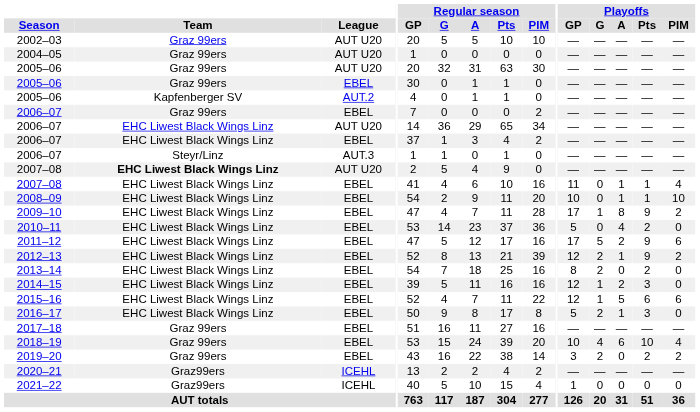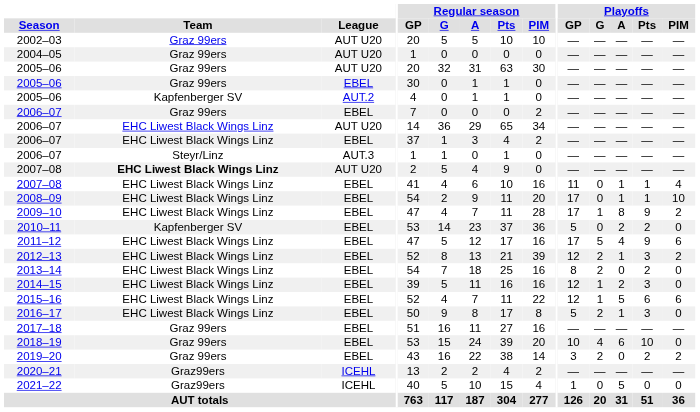 <table border="0" cellpadding="1" cellspacing="0" style="text-align:center; width:60em">
 <tr bgcolor="#e0e0e0">
 <th colspan="3" bgcolor="#ffffff"></th>
 <th rowspan="99" bgcolor="#ffffff"></th>
 <th colspan="5"><a href='#'>Regular season</a></th>
 <th rowspan="99" bgcolor="#ffffff"></th>
 <th colspan="5"><a href='#'>Playoffs</a></th>
 </tr>
 <tr bgcolor="#e0e0e0">
 <th><a href='#'>Season</a></th>
 <th>Team</th>
 <th>League</th>
 <th>GP</th>
 <th><a href='#'>G</a></th>
 <th><a href='#'>A</a></th>
 <th><a href='#'>Pts</a></th>
 <th><a href='#'>PIM</a></th>
 <th>GP</th>
 <th>G</th>
 <th>A</th>
 <th>Pts</th>
 <th>PIM</th>
 </tr>
 <tr>
 <td>2002–03</td>
 <td><a href='#'>Graz 99ers</a></td>
 <td>AUT U20</td>
 <td>20</td>
 <td>5</td>
 <td>5</td>
 <td>10</td>
 <td>10</td>
 <td>—</td>
 <td>—</td>
 <td>—</td>
 <td>—</td>
 <td>—</td>
 </tr>
 <tr bgcolor="#f0f0f0">
 <td>2004–05</td>
 <td>Graz 99ers</td>
 <td>AUT U20</td>
 <td>1</td>
 <td>0</td>
 <td>0</td>
 <td>0</td>
 <td>0</td>
 <td>—</td>
 <td>—</td>
 <td>—</td>
 <td>—</td>
 <td>—</td>
 </tr>
 <tr>
 <td>2005–06</td>
 <td>Graz 99ers</td>
 <td>AUT U20</td>
 <td>20</td>
 <td>32</td>
 <td>31</td>
 <td>63</td>
 <td>30</td>
 <td>—</td>
 <td>—</td>
 <td>—</td>
 <td>—</td>
 <td>—</td>
 </tr>
 <tr bgcolor="#f0f0f0">
 <td><a href='#'>2005–06</a></td>
 <td>Graz 99ers</td>
 <td><a href='#'>EBEL</a></td>
 <td>30</td>
 <td>0</td>
 <td>1</td>
 <td>1</td>
 <td>0</td>
 <td>—</td>
 <td>—</td>
 <td>—</td>
 <td>—</td>
 <td>—</td>
 </tr>
 <tr>
 <td>2005–06</td>
 <td>Kapfenberger SV</td>
 <td><a href='#'>AUT.2</a></td>
 <td>4</td>
 <td>0</td>
 <td>1</td>
 <td>1</td>
 <td>0</td>
 <td>—</td>
 <td>—</td>
 <td>—</td>
 <td>—</td>
 <td>—</td>
 </tr>
 <tr bgcolor="#f0f0f0">
 <td><a href='#'>2006–07</a></td>
 <td>Graz 99ers</td>
 <td>EBEL</td>
 <td>7</td>
 <td>0</td>
 <td>0</td>
 <td>0</td>
 <td>2</td>
 <td>—</td>
 <td>—</td>
 <td>—</td>
 <td>—</td>
 <td>—</td>
 </tr>
 <tr>
 <td>2006–07</td>
 <td><a href='#'>EHC Liwest Black Wings Linz</a></td>
 <td>AUT U20</td>
 <td>14</td>
 <td>36</td>
 <td>29</td>
 <td>65</td>
 <td>34</td>
 <td>—</td>
 <td>—</td>
 <td>—</td>
 <td>—</td>
 <td>—</td>
 </tr>
 <tr bgcolor="#f0f0f0">
 <td>2006–07</td>
 <td>EHC Liwest Black Wings Linz</td>
 <td>EBEL</td>
 <td>37</td>
 <td>1</td>
 <td>3</td>
 <td>4</td>
 <td>2</td>
 <td>—</td>
 <td>—</td>
 <td>—</td>
 <td>—</td>
 <td>—</td>
 </tr>
 <tr>
 <td>2006–07</td>
 <td>Steyr/Linz</td>
 <td>AUT.3</td>
 <td>1</td>
 <td>1</td>
 <td>0</td>
 <td>1</td>
 <td>0</td>
 <td>—</td>
 <td>—</td>
 <td>—</td>
 <td>—</td>
 <td>—</td>
 </tr>
 <tr bgcolor="#f0f0f0">
 <td>2007–08</td>
 <td><strong>EHC Liwest Black Wings Linz</strong></td>
 <td>AUT U20</td>
 <td>2</td>
 <td>5</td>
 <td>4</td>
 <td>9</td>
 <td>0</td>
 <td>—</td>
 <td>—</td>
 <td>—</td>
 <td>—</td>
 <td>—</td>
 </tr>
 <tr>
 <td><a href='#'>2007–08</a></td>
 <td>EHC Liwest Black Wings Linz</td>
 <td>EBEL</td>
 <td>41</td>
 <td>4</td>
 <td>6</td>
 <td>10</td>
 <td>16</td>
 <td>11</td>
 <td>0</td>
 <td>1</td>
 <td>1</td>
 <td>4</td>
 </tr>
 <tr bgcolor="#f0f0f0">
 <td><a href='#'>2008–09</a></td>
 <td>EHC Liwest Black Wings Linz</td>
 <td>EBEL</td>
 <td>54</td>
 <td>2</td>
 <td>9</td>
 <td>11</td>
 <td>20</td>
-<td>10</td>
+<td>17</td>
 <td>0</td>
 <td>1</td>
 <td>1</td>
 <td>10</td>
 </tr>
 <tr>
 <td><a href='#'>2009–10</a></td>
 <td>EHC Liwest Black Wings Linz</td>
 <td>EBEL</td>
 <td>47</td>
 <td>4</td>
 <td>7</td>
 <td>11</td>
 <td>28</td>
 <td>17</td>
 <td>1</td>
 <td>8</td>
 <td>9</td>
 <td>2</td>
 </tr>
 <tr bgcolor="#f0f0f0">
 <td><a href='#'>2010–11</a></td>
-<td>EHC Liwest Black Wings Linz</td>
+<td>Kapfenberger SV</td>
 <td>EBEL</td>
 <td>53</td>
 <td>14</td>
 <td>23</td>
 <td>37</td>
 <td>36</td>
 <td>5</td>
 <td>0</td>
-<td>4</td>
+<td>2</td>
 <td>2</td>
 <td>0</td>
 </tr>
 <tr>
 <td><a href='#'>2011–12</a></td>
 <td>EHC Liwest Black Wings Linz</td>
 <td>EBEL</td>
 <td>47</td>
 <td>5</td>
 <td>12</td>
 <td>17</td>
 <td>16</td>
 <td>17</td>
 <td>5</td>
-<td>2</td>
+<td>4</td>
 <td>9</td>
 <td>6</td>
 </tr>
 <tr bgcolor="#f0f0f0">
 <td><a href='#'>2012–13</a></td>
 <td>EHC Liwest Black Wings Linz</td>
 <td>EBEL</td>
 <td>52</td>
 <td>8</td>
 <td>13</td>
 <td>21</td>
 <td>39</td>
 <td>12</td>
 <td>2</td>
 <td>1</td>
-<td>9</td>
+<td>3</td>
 <td>2</td>
 </tr>
 <tr>
 <td><a href='#'>2013–14</a></td>
 <td>EHC Liwest Black Wings Linz</td>
 <td>EBEL</td>
 <td>54</td>
 <td>7</td>
 <td>18</td>
 <td>25</td>
 <td>16</td>
 <td>8</td>
 <td>2</td>
 <td>0</td>
 <td>2</td>
 <td>0</td>
 </tr>
 <tr bgcolor="#f0f0f0">
 <td><a href='#'>2014–15</a></td>
 <td>EHC Liwest Black Wings Linz</td>
 <td>EBEL</td>
 <td>39</td>
 <td>5</td>
 <td>11</td>
 <td>16</td>
 <td>16</td>
 <td>12</td>
 <td>1</td>
 <td>2</td>
 <td>3</td>
 <td>0</td>
 </tr>
 <tr>
 <td><a href='#'>2015–16</a></td>
 <td>EHC Liwest Black Wings Linz</td>
 <td>EBEL</td>
 <td>52</td>
 <td>4</td>
 <td>7</td>
 <td>11</td>
 <td>22</td>
 <td>12</td>
 <td>1</td>
 <td>5</td>
 <td>6</td>
 <td>6</td>
 </tr>
 <tr bgcolor="#f0f0f0">
 <td><a href='#'>2016–17</a></td>
 <td>EHC Liwest Black Wings Linz</td>
 <td>EBEL</td>
 <td>50</td>
 <td>9</td>
 <td>8</td>
 <td>17</td>
 <td>8</td>
 <td>5</td>
 <td>2</td>
 <td>1</td>
 <td>3</td>
 <td>0</td>
 </tr>
 <tr>
 <td><a href='#'>2017–18</a></td>
 <td>Graz 99ers</td>
 <td>EBEL</td>
 <td>51</td>
 <td>16</td>
 <td>11</td>
 <td>27</td>
 <td>16</td>
 <td>—</td>
 <td>—</td>
 <td>—</td>
 <td>—</td>
 <td>—</td>
 </tr>
 <tr bgcolor="#f0f0f0">
 <td><a href='#'>2018–19</a></td>
 <td>Graz 99ers</td>
 <td>EBEL</td>
 <td>53</td>
 <td>15</td>
 <td>24</td>
 <td>39</td>
 <td>20</td>
 <td>10</td>
 <td>4</td>
 <td>6</td>
 <td>10</td>
-<td>4</td>
+<td>0</td>
 </tr>
 <tr>
 <td><a href='#'>2019–20</a></td>
 <td>Graz 99ers</td>
 <td>EBEL</td>
 <td>43</td>
 <td>16</td>
 <td>22</td>
 <td>38</td>
 <td>14</td>
 <td>3</td>
 <td>2</td>
 <td>0</td>
 <td>2</td>
 <td>2</td>
 </tr>
 <tr bgcolor="#f0f0f0">
 <td><a href='#'>2020–21</a></td>
 <td>Graz99ers</td>
 <td><a href='#'>ICEHL</a></td>
 <td>13</td>
 <td>2</td>
 <td>2</td>
 <td>4</td>
 <td>2</td>
 <td>—</td>
 <td>—</td>
 <td>—</td>
 <td>—</td>
 <td>—</td>
 </tr>
 <tr>
 <td><a href='#'>2021–22</a></td>
 <td>Graz99ers</td>
 <td>ICEHL</td>
 <td>40</td>
 <td>5</td>
 <td>10</td>
 <td>15</td>
 <td>4</td>
 <td>1</td>
 <td>0</td>
-<td>0</td>
+<td>5</td>
 <td>0</td>
 <td>0</td>
 </tr>
 <tr bgcolor="#e0e0e0">
 <th colspan="3">AUT totals</th>
 <th>763</th>
 <th>117</th>
 <th>187</th>
 <th>304</th>
 <th>277</th>
 <th>126</th>
 <th>20</th>
 <th>31</th>
 <th>51</th>
 <th>36</th>
 </tr>
 </table>
